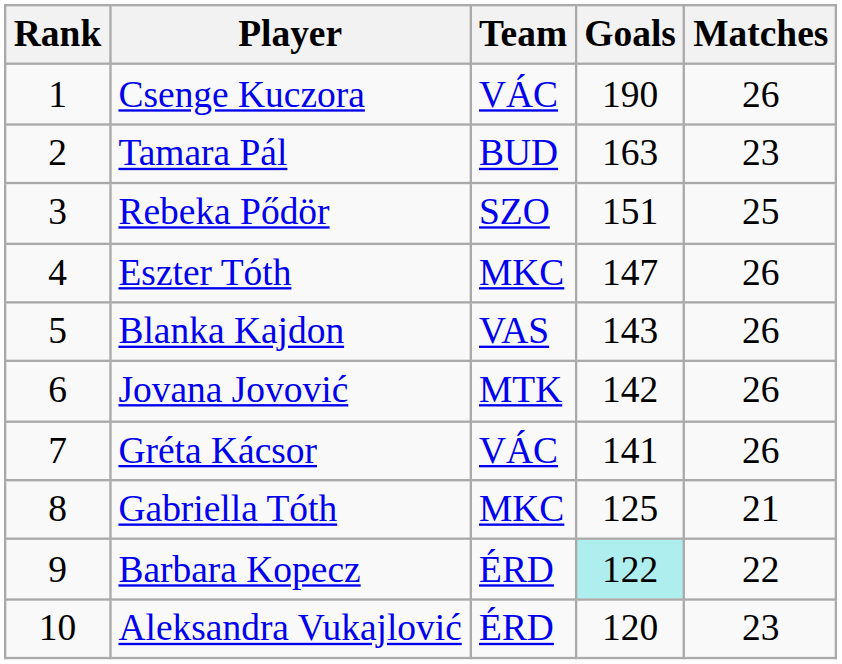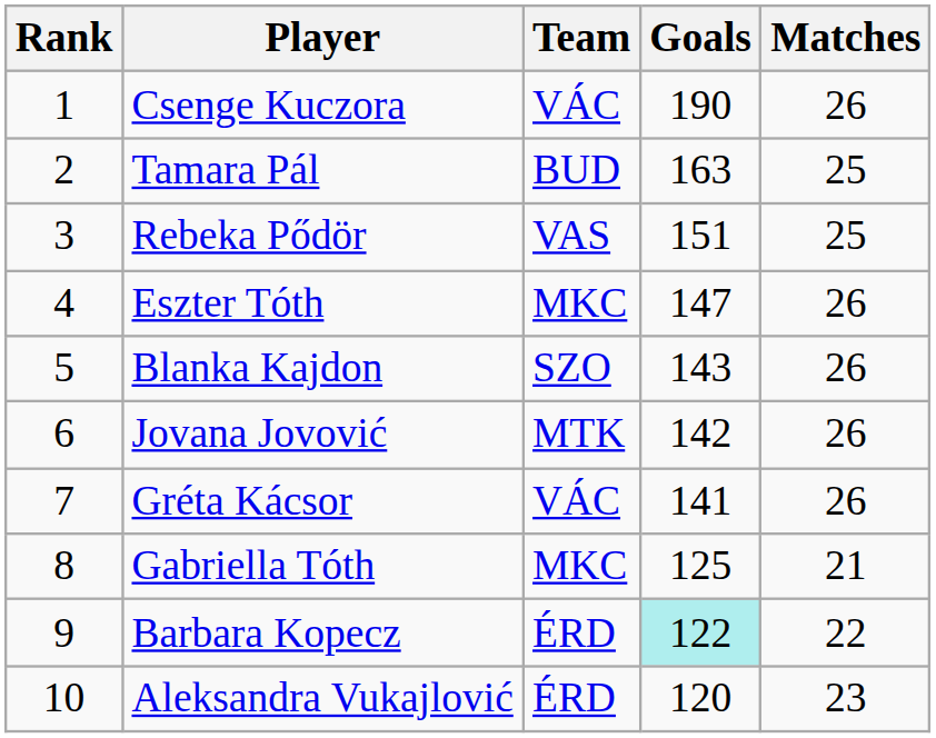 <table class="wikitable" style="text-align:center">
 <tr>
 <th>Rank</th>
 <th>Player</th>
 <th>Team</th>
 <th>Goals</th>
 <th>Matches</th>
 </tr>
 <tr>
 <td rowspan="1">1</td>
 <td align="left"> <a href='#'>Csenge Kuczora</a></td>
 <td align="left"><a href='#'>VÁC</a></td>
 <td>190</td>
 <td>26</td>
 </tr>
 <tr>
 <td rowspan="1">2</td>
 <td align="left"> <a href='#'>Tamara Pál</a></td>
 <td align="left"><a href='#'>BUD</a></td>
 <td>163</td>
-<td>23</td>
+<td>25</td>
 </tr>
 <tr>
 <td rowspan="1">3</td>
 <td align="left"> <a href='#'>Rebeka Pődör</a></td>
-<td align="left"><a href='#'>SZO</a></td>
+<td align="left"><a href='#'>VAS</a></td>
 <td>151</td>
 <td>25</td>
 </tr>
 <tr>
 <td rowspan="1">4</td>
 <td align="left"> <a href='#'>Eszter Tóth</a></td>
 <td align="left"><a href='#'>MKC</a></td>
 <td>147</td>
 <td>26</td>
 </tr>
 <tr>
 <td rowspan="1">5</td>
 <td align="left"> <a href='#'>Blanka Kajdon</a></td>
-<td align="left"><a href='#'>VAS</a></td>
+<td align="left"><a href='#'>SZO</a></td>
 <td>143</td>
 <td>26</td>
 </tr>
 <tr>
 <td rowspan="1">6</td>
 <td align="left"> <a href='#'>Jovana Jovović</a></td>
 <td align="left"><a href='#'>MTK</a></td>
 <td>142</td>
 <td>26</td>
 </tr>
 <tr>
 <td rowspan="1">7</td>
 <td align="left"> <a href='#'>Gréta Kácsor</a></td>
 <td align="left"><a href='#'>VÁC</a></td>
 <td>141</td>
 <td>26</td>
 </tr>
 <tr>
 <td rowspan="1">8</td>
 <td align="left"> <a href='#'>Gabriella Tóth</a></td>
 <td align="left"><a href='#'>MKC</a></td>
 <td>125</td>
 <td>21</td>
 </tr>
 <tr>
 <td rowspan="1">9</td>
 <td align="left"> <a href='#'>Barbara Kopecz</a></td>
 <td align="left"><a href='#'>ÉRD</a></td>
 <td style="background: paleturquoise;">122</td>
 <td>22</td>
 </tr>
 <tr>
 <td rowspan="1">10</td>
 <td align="left"> <a href='#'>Aleksandra Vukajlović</a></td>
 <td align="left"><a href='#'>ÉRD</a></td>
 <td>120</td>
 <td>23</td>
 </tr>
 </table>
